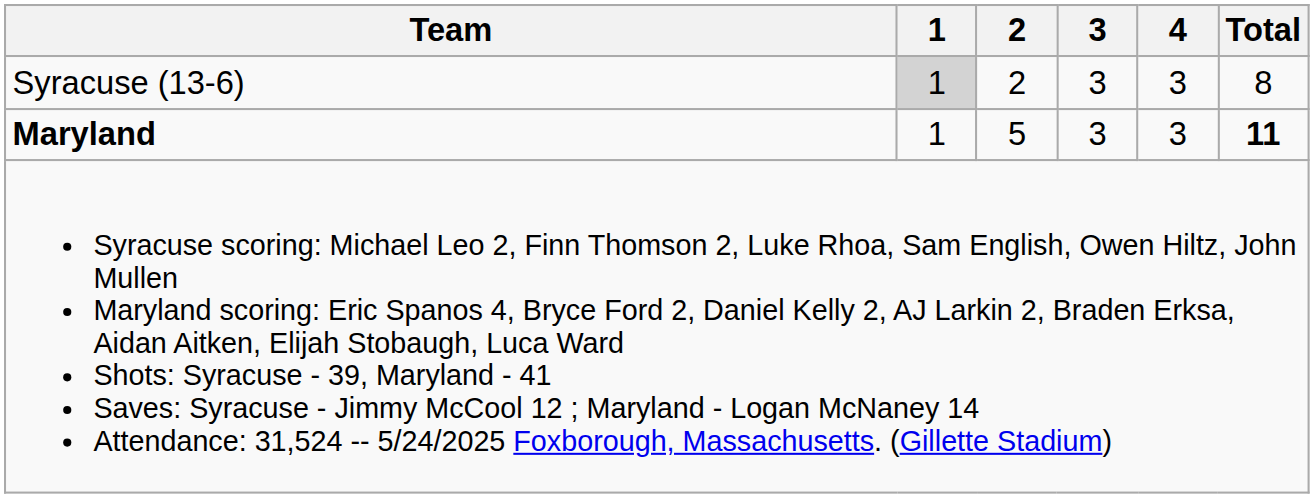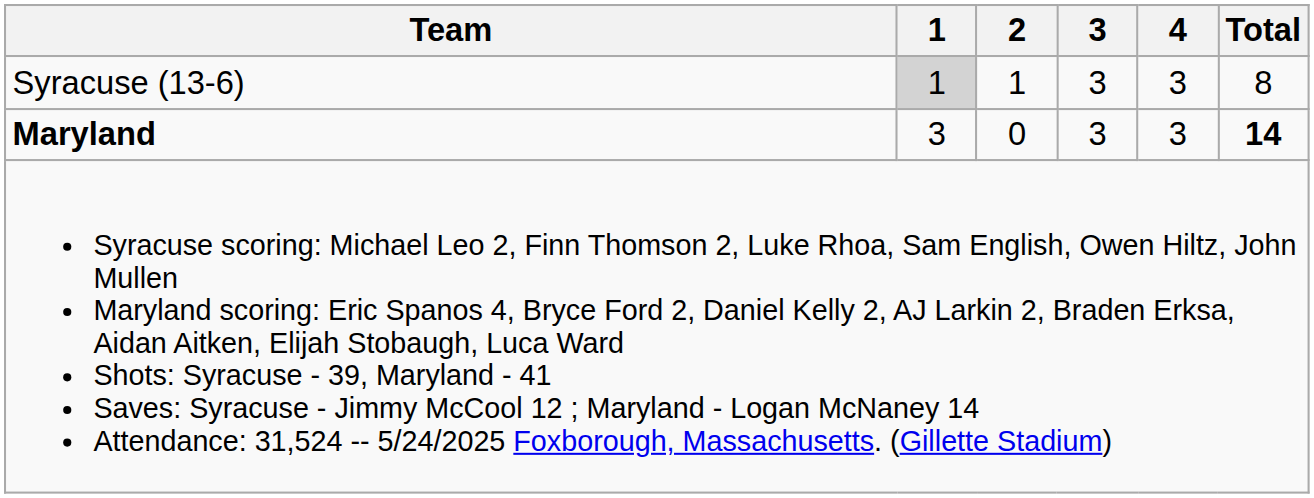 <table class="wikitable" style="text-align:center; max-width:40em">
 <tr>
 <th>Team</th>
 <th style="width:2em">1</th>
 <th style="width:2em">2</th>
 <th style="width:2em">3</th>
 <th style="width:2em">4</th>
 <th style="width:2em">Total</th>
 </tr>
 <tr>
 <td style="text-align:left">Syracuse (13-6)</td>
 <td style="background: lightgrey;">1</td>
-<td>2</td>
+<td>1</td>
 <td>3</td>
 <td>3</td>
 <td>8</td>
 </tr>
 <tr>
 <td style="text-align:left"><strong>Maryland</strong></td>
-<td>1</td>
-<td>5</td>
+<td>3</td>
+<td>0</td>
 <td>3</td>
 <td>3</td>
-<td><strong>11</strong></td>
+<td><strong>14</strong></td>
 </tr>
 <tr>
 <td colspan=7 style="text-align:left; font-size:88%;"><br><ul><li>Syracuse scoring: Michael Leo 2, Finn Thomson 2, Luke Rhoa, Sam English, Owen Hiltz, John Mullen</li><li>Maryland scoring: Eric Spanos 4, Bryce Ford 2, Daniel Kelly 2, AJ Larkin 2, Braden Erksa, Aidan Aitken, Elijah Stobaugh, Luca Ward</li><li>Shots: Syracuse - 39, Maryland - 41</li><li>Saves: Syracuse - Jimmy McCool 12 ; Maryland - Logan McNaney 14</li><li>Attendance: 31,524 -- 5/24/2025 <a href='#'>Foxborough, Massachusetts</a>. (<a href='#'>Gillette Stadium</a>)</li></ul></td>
 </tr>
 </table>
